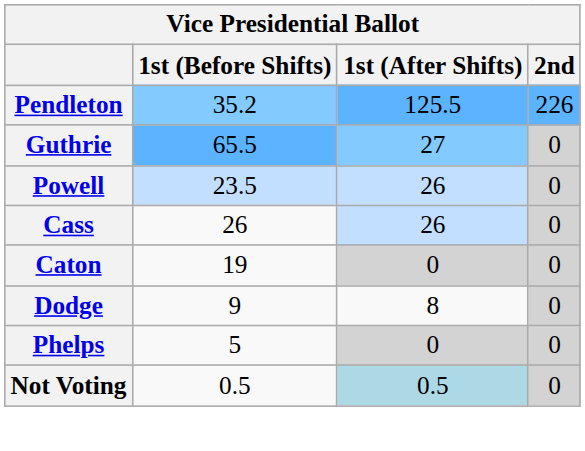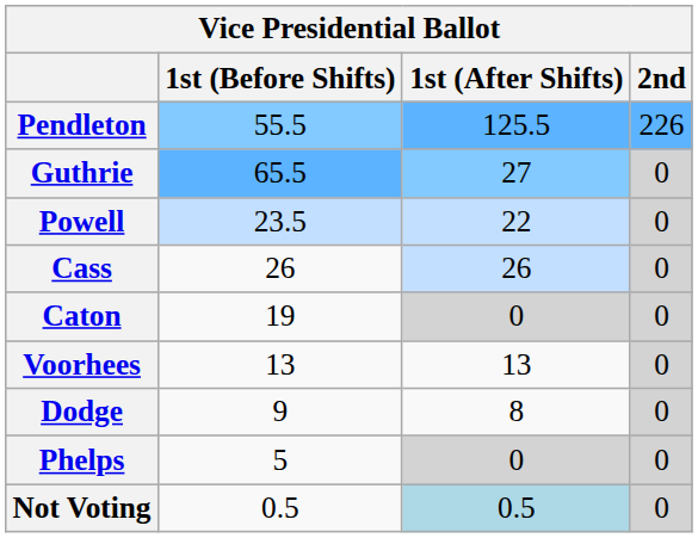 <table class="wikitable sortable" style="text-align:center">
 <tr>
 <th colspan="4"><strong>Vice Presidential Ballot</strong></th>
 </tr>
 <tr>
 <th></th>
 <th>1st (Before Shifts)</th>
 <th>1st (After Shifts)</th>
 <th>2nd</th>
 </tr>
 <tr>
 <th><a href='#'>Pendleton</a></th>
-<td style="background:#82caff">35.2</td>
+<td style="background:#82caff">55.5</td>
 <td style="background:#5cb3ff">125.5</td>
 <td style="background:#5cb3ff">226</td>
 </tr>
 <tr>
 <th><a href='#'>Guthrie</a></th>
 <td style="background:#5cb3ff">65.5</td>
 <td style="background:#82caff">27</td>
 <td style="background:#d3d3d3">0</td>
 </tr>
 <tr>
 <th><a href='#'>Powell</a></th>
 <td style="background:#c2dfff">23.5</td>
-<td style="background:#c2dfff">26</td>
+<td style="background:#c2dfff">22</td>
 <td style="background:#d3d3d3">0</td>
 </tr>
 <tr>
 <th><a href='#'>Cass</a></th>
 <td>26</td>
 <td style="background:#c2dfff">26</td>
 <td style="background:#d3d3d3">0</td>
 </tr>
 <tr>
 <th><a href='#'>Caton</a></th>
 <td>19</td>
 <td style="background:#d3d3d3">0</td>
+<td style="background:#d3d3d3">0</td>
+</tr>
+<tr>
+<th><a href='#'>Voorhees</a></th>
+<td>13</td>
+<td>13</td>
 <td style="background:#d3d3d3">0</td>
 </tr>
 <tr>
 <th><a href='#'>Dodge</a></th>
 <td>9</td>
 <td>8</td>
 <td style="background:#d3d3d3">0</td>
 </tr>
 <tr>
 <th><a href='#'>Phelps</a></th>
 <td>5</td>
 <td style="background:#d3d3d3">0</td>
 <td style="background:#d3d3d3">0</td>
 </tr>
 <tr>
 <th>Not Voting</th>
 <td>0.5</td>
 <td style="background: lightblue;">0.5</td>
 <td style="background:#d3d3d3">0</td>
 </tr>
 </table>
